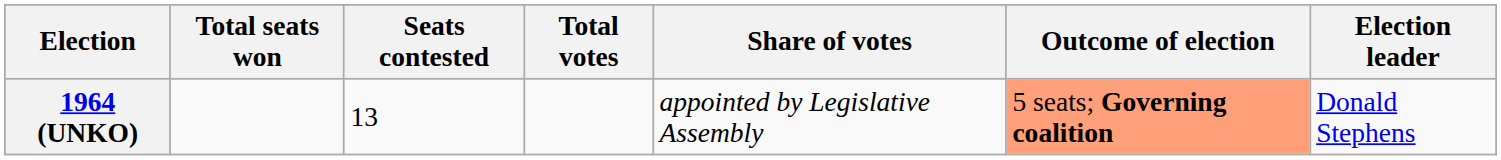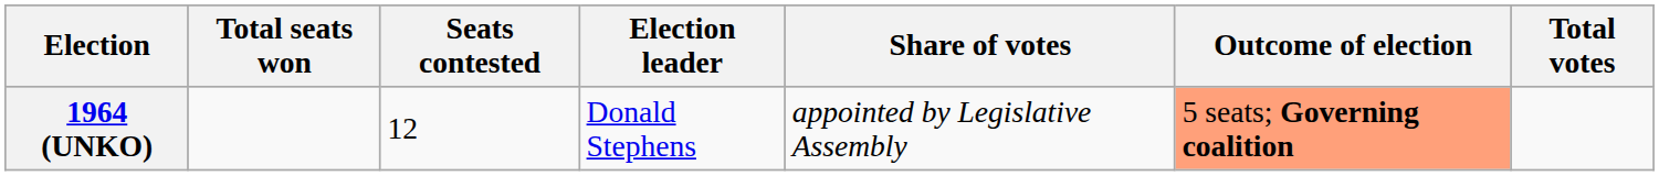 <table class="wikitable">
 <tr>
 <th>Election</th>
 <th>Total seats won</th>
 <th>Seats contested</th>
-<th>Total votes</th>
+<th>Election leader</th>
 <th>Share of votes</th>
 <th>Outcome of election</th>
-<th>Election leader</th>
+<th>Total votes</th>
 </tr>
 <tr>
 <th><a href='#'>1964</a> (UNKO)</th>
 <td></td>
-<td>13</td>
-<td></td>
+<td>12</td>
+<td><a href='#'>Donald Stephens</a></td>
 <td><em>appointed by Legislative Assembly</em></td>
 <td style="background: lightsalmon;">5 seats; <strong>Governing coalition</strong><br></td>
-<td><a href='#'>Donald Stephens</a></td>
+<td></td>
 </tr>
 </table>
